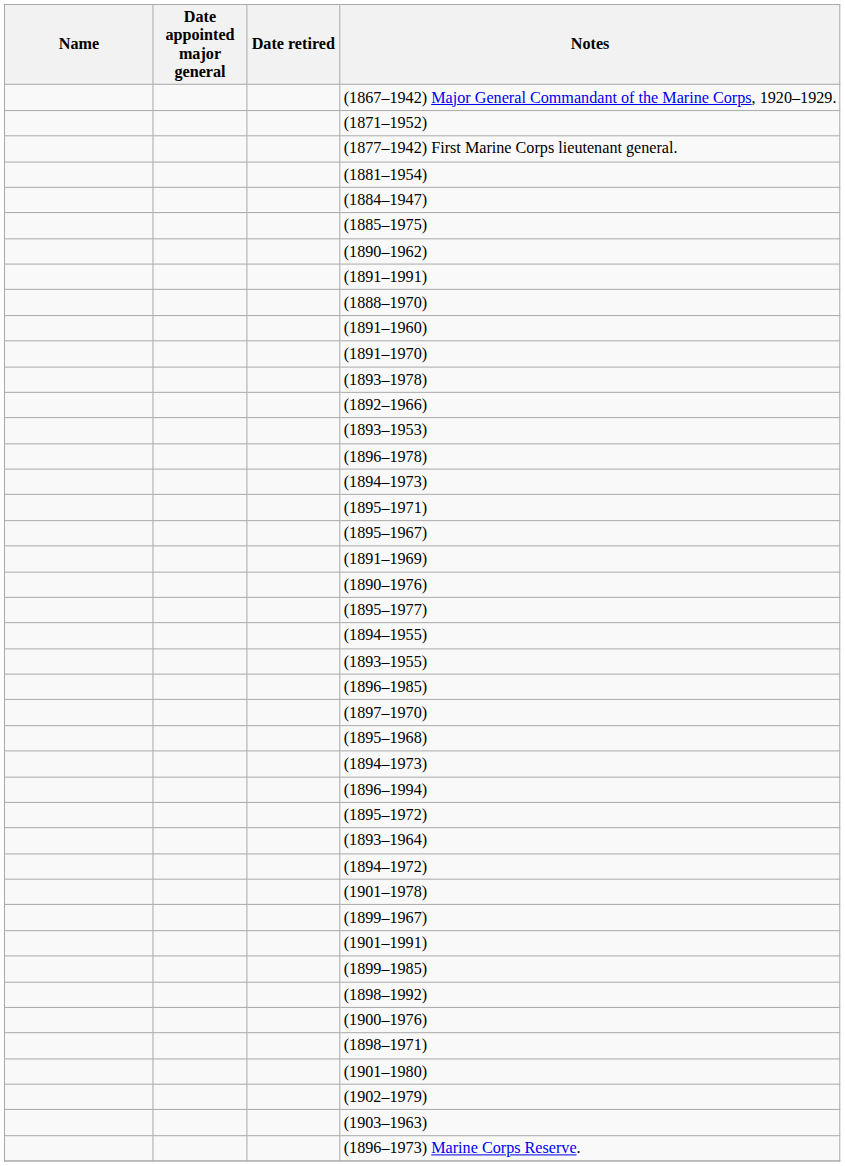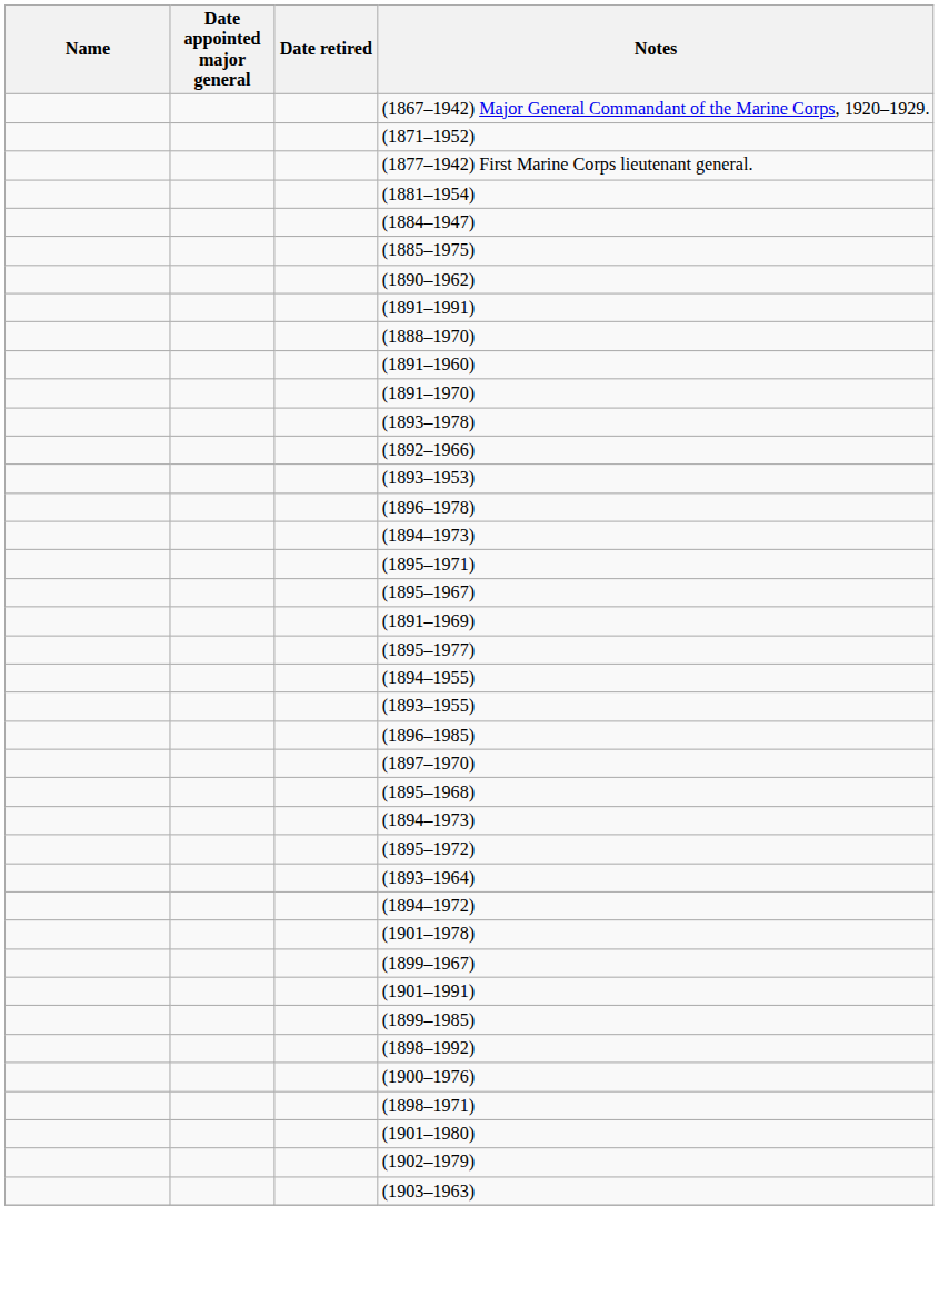 <table class="wikitable sortable">
 <tr>
 <th width = 140>Name</th>
 <th width = 85>Date appointed major general<br></th>
 <th width = 85>Date retired</th>
 <th class="unsortable">Notes</th>
 </tr>
 <tr valign=top>
 <td></td>
 <td align="right">  </td>
 <td align="right">  </td>
 <td>(1867–1942) <a href='#'>Major General Commandant of the Marine Corps</a>, 1920–1929.</td>
 </tr>
 <tr valign=top>
 <td></td>
 <td align="right">  </td>
 <td align="right">  </td>
 <td>(1871–1952)</td>
 </tr>
 <tr valign=top>
 <td></td>
 <td align="right">  </td>
 <td align="right">  </td>
 <td>(1877–1942) First Marine Corps lieutenant general.</td>
 </tr>
 <tr valign=top>
 <td></td>
 <td align="right">  </td>
 <td align="right">  </td>
 <td>(1881–1954)</td>
 </tr>
 <tr valign=top>
 <td></td>
 <td align="right">  </td>
 <td align="right">  </td>
 <td>(1884–1947)</td>
 </tr>
 <tr valign=top>
 <td></td>
 <td align="right">  </td>
 <td align="right">  </td>
 <td>(1885–1975)</td>
 </tr>
 <tr valign=top>
 <td></td>
 <td align="right">  </td>
 <td align="right">  </td>
 <td>(1890–1962)</td>
 </tr>
 <tr valign=top>
 <td></td>
 <td align="right">  </td>
 <td align="right">  </td>
 <td>(1891–1991)</td>
 </tr>
 <tr valign=top>
 <td></td>
 <td align="right">  </td>
 <td align="right">  </td>
 <td>(1888–1970)</td>
 </tr>
 <tr valign=top>
 <td></td>
 <td align="right">  </td>
 <td align="right">  </td>
 <td>(1891–1960)</td>
 </tr>
 <tr valign=top>
 <td></td>
 <td align="right">  </td>
 <td align="right">  </td>
 <td>(1891–1970)</td>
 </tr>
 <tr valign=top>
 <td></td>
 <td align="right">  </td>
 <td align="right">  </td>
 <td>(1893–1978)</td>
 </tr>
 <tr valign=top>
 <td></td>
 <td align="right">  </td>
 <td align="right">  </td>
 <td>(1892–1966)</td>
 </tr>
 <tr valign=top>
 <td></td>
 <td align="right">  </td>
 <td align="right">  </td>
 <td>(1893–1953)</td>
 </tr>
 <tr valign=top>
 <td></td>
 <td align="right">  </td>
 <td align="right">  </td>
 <td>(1896–1978)</td>
 </tr>
 <tr valign=top>
 <td></td>
 <td align="right">  </td>
 <td align="right">  </td>
 <td>(1894–1973)</td>
 </tr>
 <tr valign=top>
 <td></td>
 <td align="right">  </td>
 <td align="right">  </td>
 <td>(1895–1971)</td>
 </tr>
 <tr valign=top>
 <td></td>
 <td align="right">  </td>
 <td align="right">  </td>
 <td>(1895–1967)</td>
 </tr>
 <tr valign=top>
 <td></td>
 <td align="right">  </td>
 <td align="right">  </td>
 <td>(1891–1969)</td>
 </tr>
 <tr valign=top>
 <td></td>
 <td align="right">  </td>
 <td align="right">  </td>
-<td>(1890–1976)</td>
-</tr>
-<tr valign=top>
-<td></td>
-<td align="right">  </td>
-<td align="right">  </td>
 <td>(1895–1977)</td>
 </tr>
 <tr valign=top>
 <td></td>
 <td align="right">  </td>
 <td align="right">  </td>
 <td>(1894–1955)</td>
 </tr>
 <tr valign=top>
 <td></td>
 <td align="right">  </td>
 <td align="right">  </td>
 <td>(1893–1955)</td>
 </tr>
 <tr valign=top>
 <td></td>
 <td align="right">  </td>
 <td align="right">  </td>
 <td>(1896–1985)</td>
 </tr>
 <tr valign=top>
 <td></td>
 <td align="right">  </td>
 <td align="right">  </td>
 <td>(1897–1970)</td>
 </tr>
 <tr valign=top>
 <td></td>
 <td align="right">  </td>
 <td align="right">  </td>
 <td>(1895–1968)</td>
 </tr>
 <tr valign=top>
 <td></td>
 <td align="right">  </td>
 <td align="right">  </td>
 <td>(1894–1973)</td>
-</tr>
-<tr valign=top>
-<td></td>
-<td align="right">  </td>
-<td align="right">  </td>
-<td>(1896–1994)</td>
 </tr>
 <tr valign=top>
 <td></td>
 <td align="right">  </td>
 <td align="right">  </td>
 <td>(1895–1972)</td>
 </tr>
 <tr valign=top>
 <td></td>
 <td align="right">  </td>
 <td align="right">  </td>
 <td>(1893–1964)</td>
 </tr>
 <tr valign=top>
 <td></td>
 <td align="right">  </td>
 <td align="right">  </td>
 <td>(1894–1972)</td>
 </tr>
 <tr valign=top>
 <td></td>
 <td align="right">  </td>
 <td align="right">  </td>
 <td>(1901–1978)</td>
 </tr>
 <tr valign=top>
 <td></td>
 <td align="right">  </td>
 <td align="right">  </td>
 <td>(1899–1967)</td>
 </tr>
 <tr valign=top>
 <td></td>
 <td align="right">  </td>
 <td align="right">  </td>
 <td>(1901–1991)</td>
 </tr>
 <tr valign=top>
 <td></td>
 <td align="right">  </td>
 <td align="right">  </td>
 <td>(1899–1985)</td>
 </tr>
 <tr valign=top>
 <td></td>
 <td align="right">  </td>
 <td align="right">  </td>
 <td>(1898–1992)</td>
 </tr>
 <tr valign=top>
 <td></td>
 <td align="right">  </td>
 <td align="right">  </td>
 <td>(1900–1976)</td>
 </tr>
 <tr valign=top>
 <td></td>
 <td align="right">  </td>
 <td align="right">  </td>
 <td>(1898–1971)</td>
 </tr>
 <tr valign=top>
 <td></td>
 <td align="right">  </td>
 <td align="right">  </td>
 <td>(1901–1980)</td>
 </tr>
 <tr valign=top>
 <td></td>
 <td align="right">  </td>
 <td align="right">  </td>
 <td>(1902–1979)</td>
 </tr>
 <tr valign=top>
 <td></td>
 <td align="right">  </td>
 <td align="right">  </td>
 <td>(1903–1963)</td>
 </tr>
-<tr valign=top>
-<td></td>
-<td align="right">  </td>
-<td align="right">  </td>
-<td>(1896–1973) <a href='#'>Marine Corps Reserve</a>.</td>
-</tr>
 <tr>
 </tr>
 </table>
